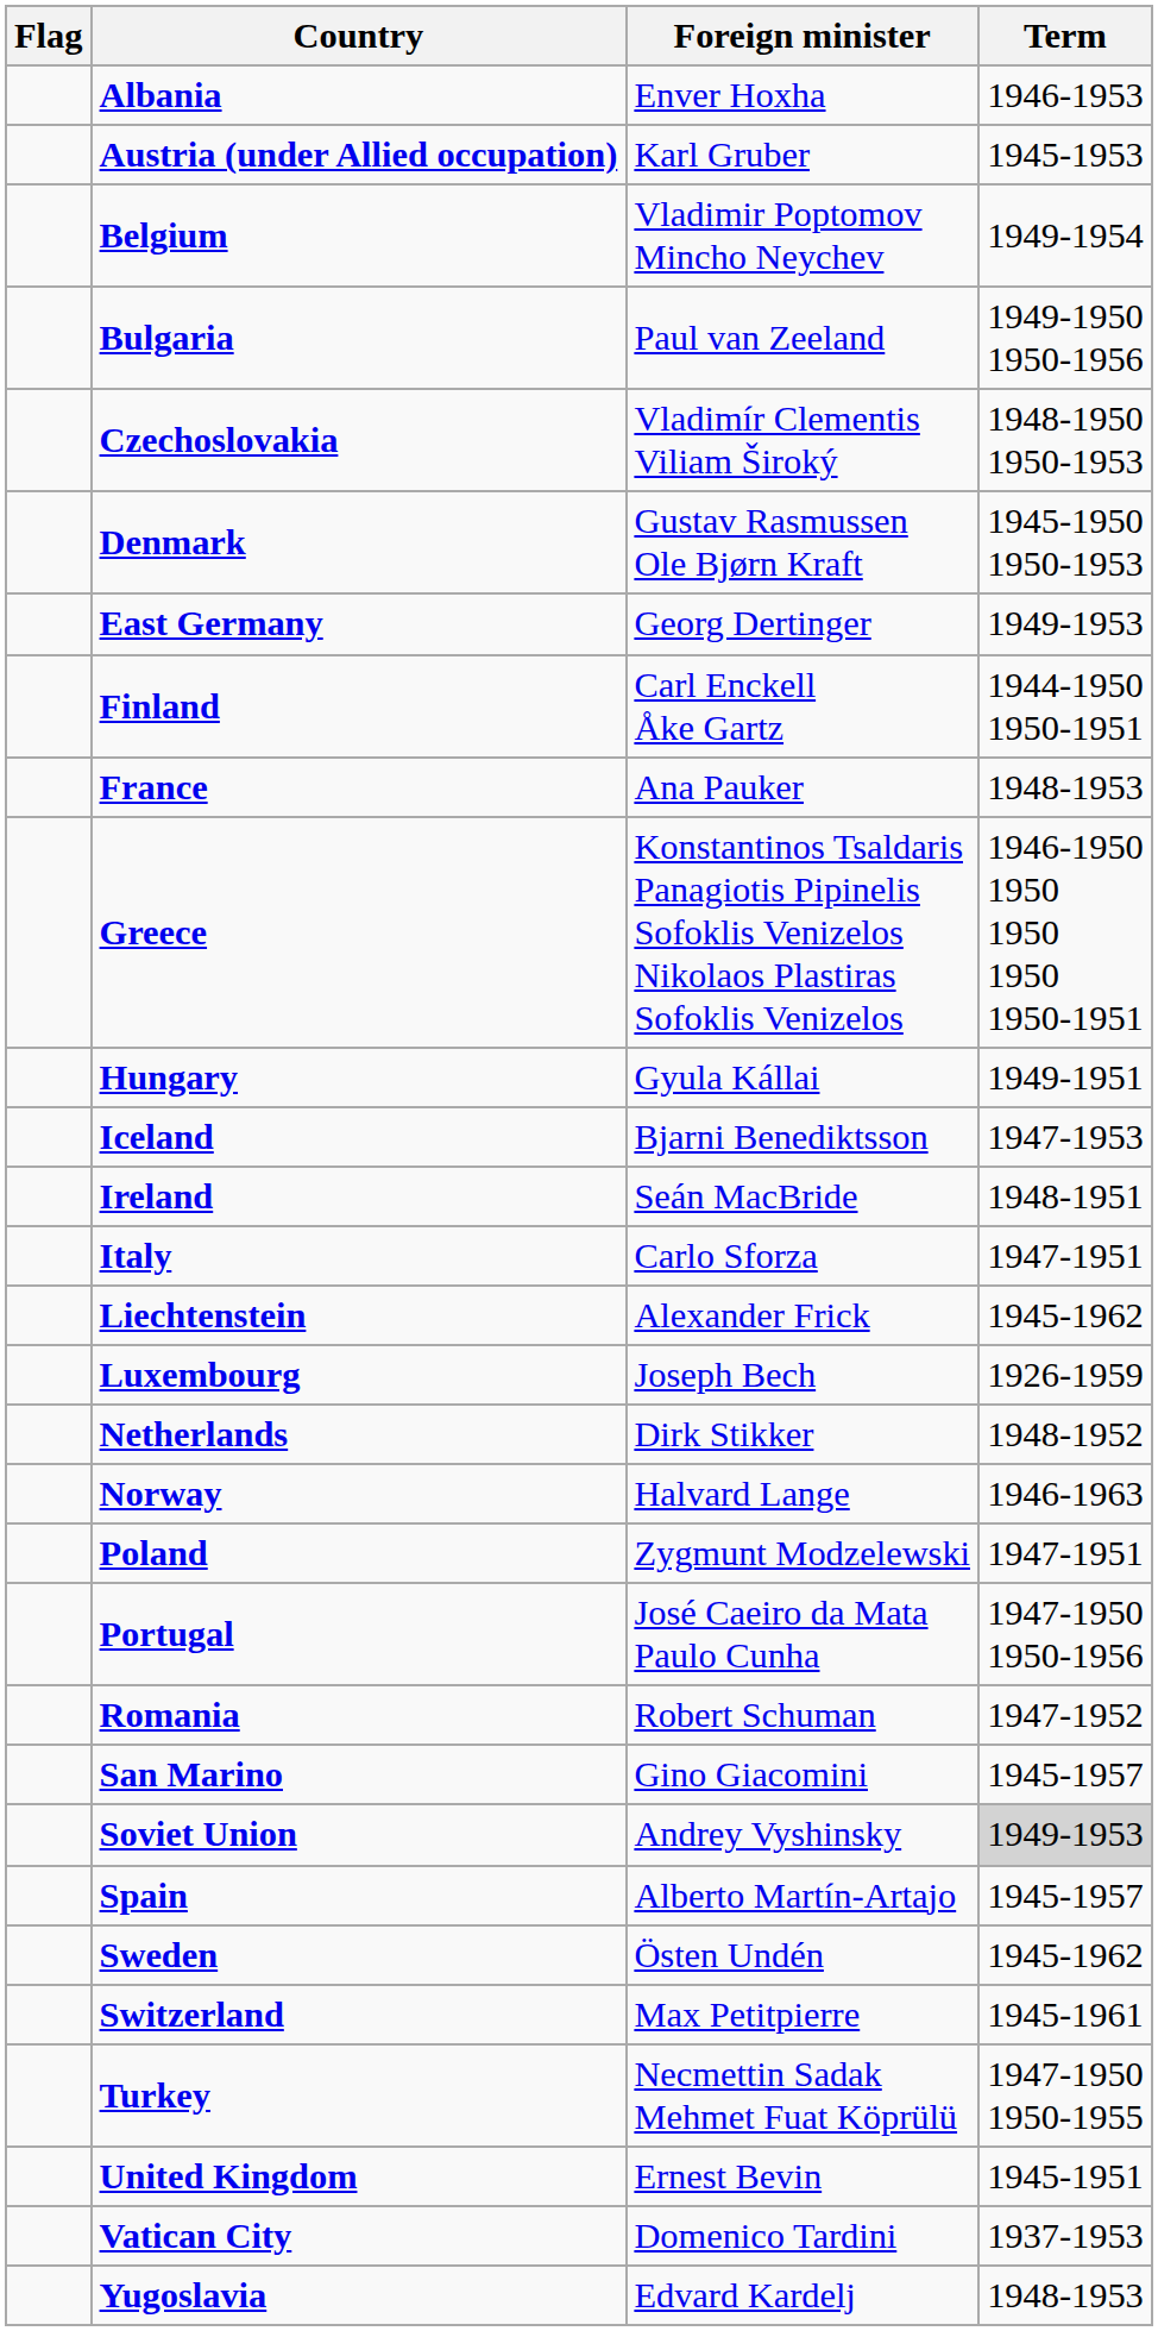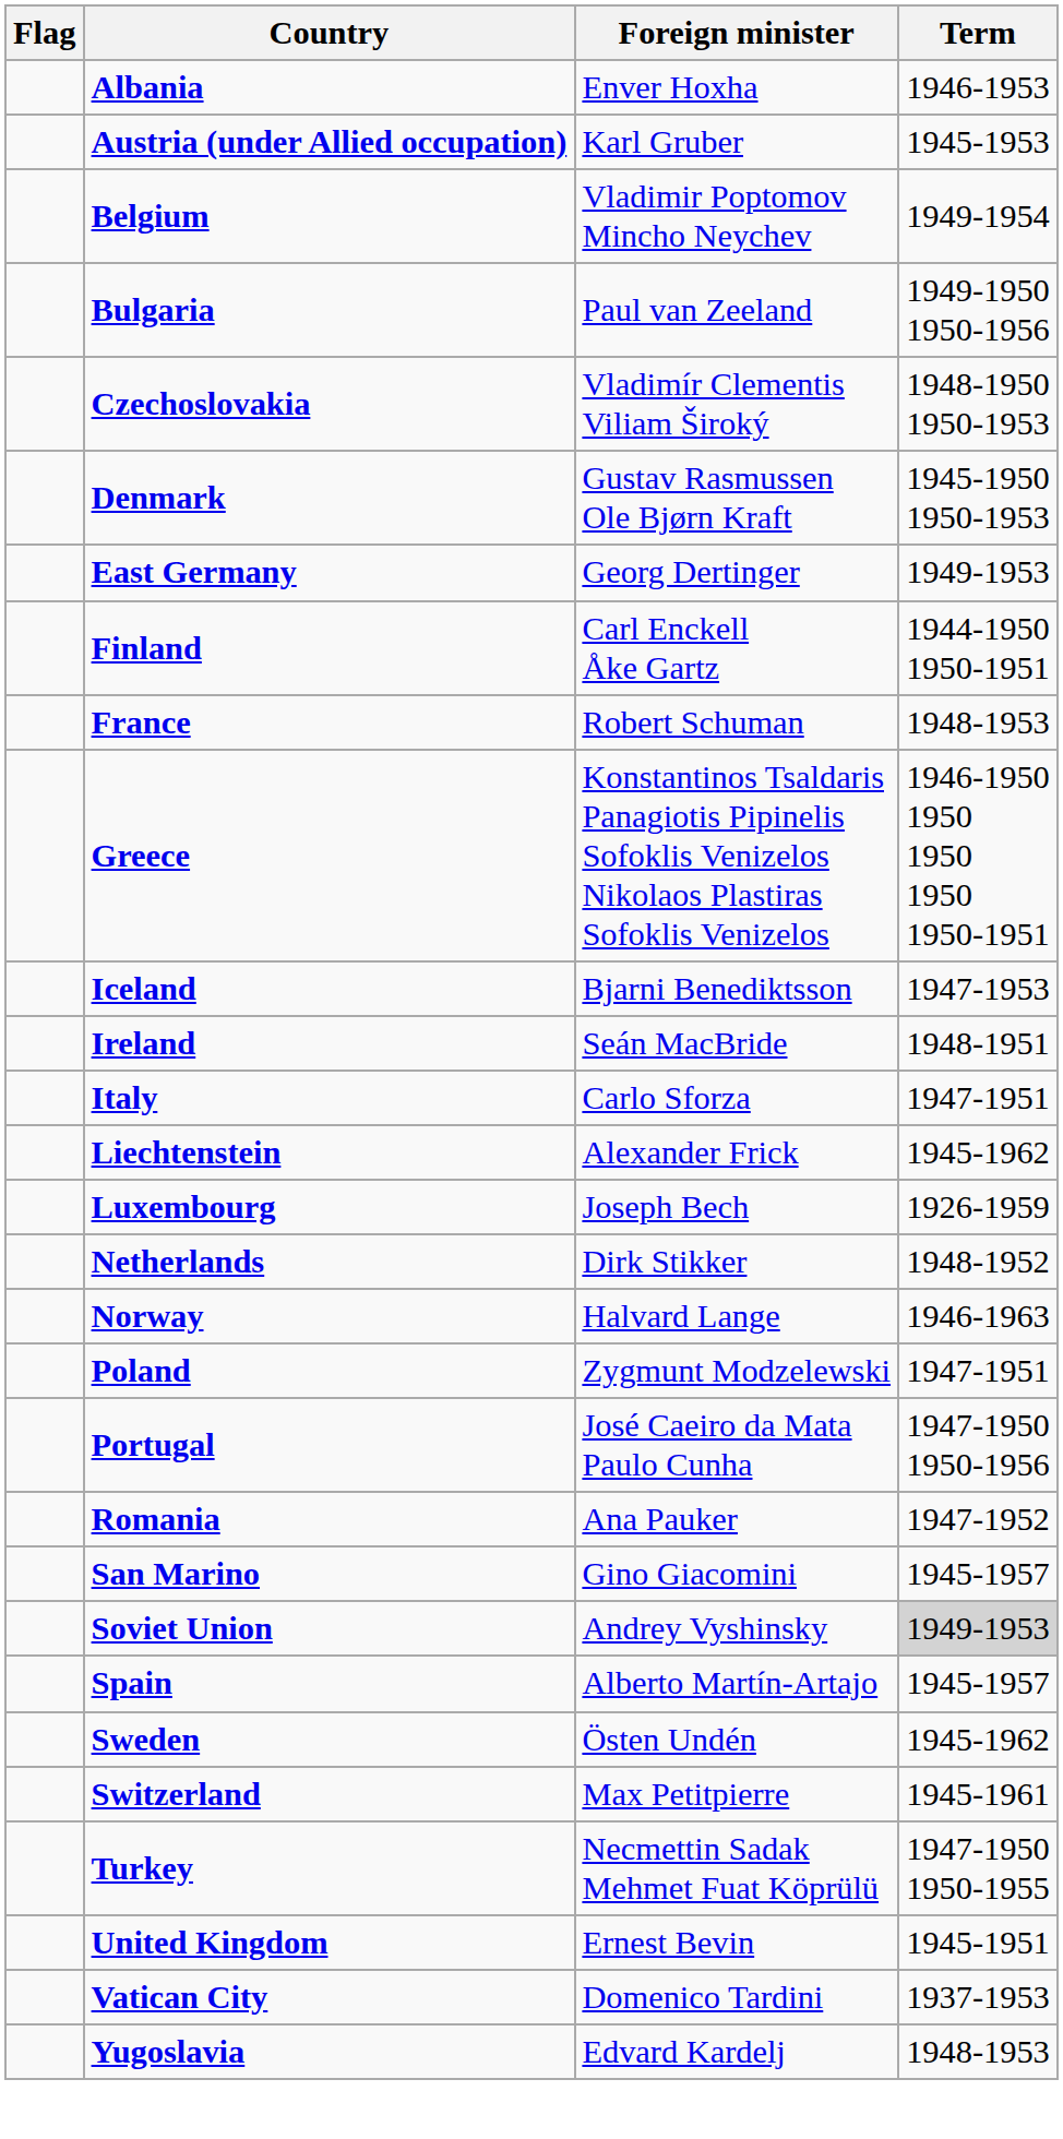 <table class="wikitable" style="font-size:95%;">
 <tr>
 <th>Flag</th>
 <th>Country</th>
 <th>Foreign minister</th>
 <th>Term</th>
 </tr>
 <tr>
 <td></td>
 <td><strong><a href='#'>Albania</a></strong></td>
 <td><a href='#'>Enver Hoxha</a></td>
 <td>1946-1953</td>
 </tr>
 <tr>
 <td></td>
 <td><strong><a href='#'>Austria (under Allied occupation)</a></strong></td>
 <td><a href='#'>Karl Gruber</a></td>
 <td>1945-1953</td>
 </tr>
 <tr>
 <td></td>
 <td><strong><a href='#'>Belgium</a></strong></td>
 <td><a href='#'>Vladimir Poptomov</a><br><a href='#'>Mincho Neychev</a></td>
 <td>1949-1954</td>
 </tr>
 <tr>
 <td></td>
 <td><strong><a href='#'>Bulgaria</a></strong></td>
 <td><a href='#'>Paul van Zeeland</a></td>
 <td>1949-1950<br>1950-1956</td>
 </tr>
 <tr>
 <td></td>
 <td><strong><a href='#'>Czechoslovakia</a></strong></td>
 <td><a href='#'>Vladimír Clementis</a><br><a href='#'>Viliam Široký</a></td>
 <td>1948-1950<br>1950-1953</td>
 </tr>
 <tr>
 <td></td>
 <td><strong><a href='#'>Denmark</a></strong></td>
 <td><a href='#'>Gustav Rasmussen</a><br><a href='#'>Ole Bjørn Kraft</a></td>
 <td>1945-1950<br>1950-1953</td>
 </tr>
 <tr>
 <td></td>
 <td><strong><a href='#'>East Germany</a></strong></td>
 <td><a href='#'>Georg Dertinger</a></td>
 <td>1949-1953</td>
 </tr>
 <tr>
 <td></td>
 <td><strong><a href='#'>Finland</a></strong></td>
 <td><a href='#'>Carl Enckell</a><br><a href='#'>Åke Gartz</a></td>
 <td>1944-1950<br>1950-1951</td>
 </tr>
 <tr>
 <td></td>
 <td><strong><a href='#'>France</a></strong></td>
-<td><a href='#'>Ana Pauker</a></td>
+<td><a href='#'>Robert Schuman</a></td>
 <td>1948-1953</td>
 </tr>
 <tr>
 <td></td>
 <td><strong><a href='#'>Greece</a></strong></td>
 <td><a href='#'>Konstantinos Tsaldaris</a><br><a href='#'>Panagiotis Pipinelis</a><br><a href='#'>Sofoklis Venizelos</a><br><a href='#'>Nikolaos Plastiras</a><br><a href='#'>Sofoklis Venizelos</a></td>
 <td>1946-1950<br>1950<br>1950<br>1950<br>1950-1951</td>
-</tr>
-<tr>
-<td></td>
-<td><strong><a href='#'>Hungary</a></strong></td>
-<td><a href='#'>Gyula Kállai</a></td>
-<td>1949-1951</td>
 </tr>
 <tr>
 <td></td>
 <td><strong><a href='#'>Iceland</a></strong></td>
 <td><a href='#'>Bjarni Benediktsson</a></td>
 <td>1947-1953</td>
 </tr>
 <tr>
 <td></td>
 <td><strong><a href='#'>Ireland</a></strong></td>
 <td><a href='#'>Seán MacBride</a></td>
 <td>1948-1951</td>
 </tr>
 <tr>
 <td></td>
 <td><strong><a href='#'>Italy</a></strong></td>
 <td><a href='#'>Carlo Sforza</a></td>
 <td>1947-1951</td>
 </tr>
 <tr>
 <td></td>
 <td><strong><a href='#'>Liechtenstein</a></strong></td>
 <td><a href='#'>Alexander Frick</a></td>
 <td>1945-1962</td>
 </tr>
 <tr>
 <td></td>
 <td><strong><a href='#'>Luxembourg</a></strong></td>
 <td><a href='#'>Joseph Bech</a></td>
 <td>1926-1959</td>
 </tr>
 <tr>
 <td></td>
 <td><strong><a href='#'>Netherlands</a></strong></td>
 <td><a href='#'>Dirk Stikker</a></td>
 <td>1948-1952</td>
 </tr>
 <tr>
 <td></td>
 <td><strong><a href='#'>Norway</a></strong></td>
 <td><a href='#'>Halvard Lange</a></td>
 <td>1946-1963</td>
 </tr>
 <tr>
 <td></td>
 <td><strong><a href='#'>Poland</a></strong></td>
 <td><a href='#'>Zygmunt Modzelewski</a></td>
 <td>1947-1951</td>
 </tr>
 <tr>
 <td></td>
 <td><strong><a href='#'>Portugal</a></strong></td>
 <td><a href='#'>José Caeiro da Mata</a><br><a href='#'>Paulo Cunha</a></td>
 <td>1947-1950<br>1950-1956</td>
 </tr>
 <tr>
 <td></td>
 <td><strong><a href='#'>Romania</a></strong></td>
-<td><a href='#'>Robert Schuman</a></td>
+<td><a href='#'>Ana Pauker</a></td>
 <td>1947-1952</td>
 </tr>
 <tr>
 <td></td>
 <td><strong><a href='#'>San Marino</a></strong></td>
 <td><a href='#'>Gino Giacomini</a></td>
 <td>1945-1957</td>
 </tr>
 <tr>
 <td></td>
 <td><strong><a href='#'>Soviet Union</a></strong></td>
 <td><a href='#'>Andrey Vyshinsky</a></td>
 <td style="background: lightgrey;">1949-1953</td>
 </tr>
 <tr>
 <td></td>
 <td><strong><a href='#'>Spain</a></strong></td>
 <td><a href='#'>Alberto Martín-Artajo</a></td>
 <td>1945-1957</td>
 </tr>
 <tr>
 <td></td>
 <td><strong><a href='#'>Sweden</a></strong></td>
 <td><a href='#'>Östen Undén</a></td>
 <td>1945-1962</td>
 </tr>
 <tr>
 <td></td>
 <td><strong><a href='#'>Switzerland</a></strong></td>
 <td><a href='#'>Max Petitpierre</a></td>
 <td>1945-1961</td>
 </tr>
 <tr>
 <td></td>
 <td><strong><a href='#'>Turkey</a></strong></td>
 <td><a href='#'>Necmettin Sadak</a><br><a href='#'>Mehmet Fuat Köprülü</a></td>
 <td>1947-1950<br>1950-1955</td>
 </tr>
 <tr>
 <td></td>
 <td><strong><a href='#'>United Kingdom</a></strong></td>
 <td><a href='#'>Ernest Bevin</a></td>
 <td>1945-1951</td>
 </tr>
 <tr>
 <td></td>
 <td><strong><a href='#'>Vatican City</a></strong></td>
 <td><a href='#'>Domenico Tardini</a></td>
 <td>1937-1953</td>
 </tr>
 <tr>
 <td></td>
 <td><strong><a href='#'>Yugoslavia</a></strong></td>
 <td><a href='#'>Edvard Kardelj</a></td>
 <td>1948-1953</td>
 </tr>
 </table>
